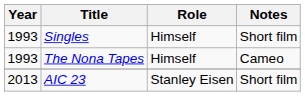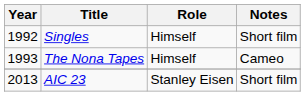 <table class="wikitable sortable">
 <tr>
 <th>Year</th>
 <th>Title</th>
 <th>Role</th>
 <th class="unsortable">Notes</th>
 </tr>
 <tr>
-<td>1993</td>
+<td>1992</td>
 <td><em><a href='#'>Singles</a></em></td>
 <td>Himself</td>
 <td>Short film</td>
 </tr>
 <tr>
 <td>1993</td>
 <td><em><a href='#'>The Nona Tapes</a></em></td>
 <td>Himself</td>
 <td>Cameo</td>
 </tr>
 <tr>
 </tr>
 <tr>
 <td>2013</td>
 <td><em><a href='#'>AIC 23</a></em></td>
 <td>Stanley Eisen</td>
 <td>Short film</td>
 </tr>
 </table>
